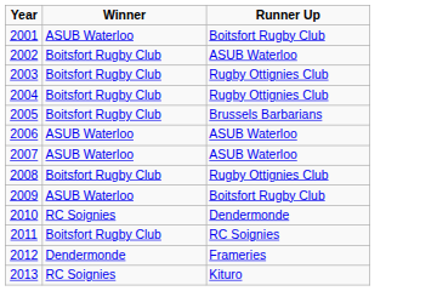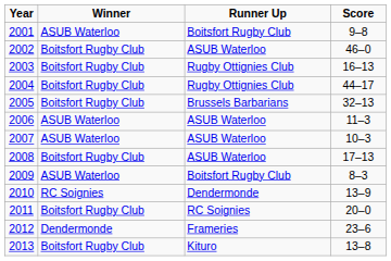 <table class="wikitable gauche">
 <tr>
 <td width="40" align="center"><strong>Year</strong></td>
 <td width="200" align="center"><strong>Winner</strong></td>
 <td width="200" align="center"><strong>Runner Up</strong></td>
+<td width="70" align="center"><strong>Score</strong></td>
 </tr>
 <tr ---->
 <td align="center"><a href='#'>2001</a></td>
 <td><a href='#'>ASUB Waterloo</a></td>
 <td><a href='#'>Boitsfort Rugby Club</a></td>
+<td align="center">9–8</td>
 </tr>
 <tr ---->
 <td align="center"><a href='#'>2002</a></td>
 <td><a href='#'>Boitsfort Rugby Club</a></td>
 <td><a href='#'>ASUB Waterloo</a></td>
+<td align="center">46–0</td>
 </tr>
 <tr ---->
 <td align="center"><a href='#'>2003</a></td>
 <td><a href='#'>Boitsfort Rugby Club</a></td>
 <td><a href='#'>Rugby Ottignies Club</a></td>
+<td align="center">16–13</td>
 </tr>
 <tr ---->
 <td align="center"><a href='#'>2004</a></td>
 <td><a href='#'>Boitsfort Rugby Club</a></td>
 <td><a href='#'>Rugby Ottignies Club</a></td>
+<td align="center">44–17</td>
 </tr>
 <tr ---->
 <td align="center"><a href='#'>2005</a></td>
 <td><a href='#'>Boitsfort Rugby Club</a></td>
 <td><a href='#'>Brussels Barbarians</a></td>
+<td align="center">32–13</td>
 </tr>
 <tr ---->
 <td align="center"><a href='#'>2006</a></td>
 <td><a href='#'>ASUB Waterloo</a></td>
 <td><a href='#'>ASUB Waterloo</a></td>
+<td align="center">11–3</td>
 </tr>
 <tr ---->
 <td align="center"><a href='#'>2007</a></td>
 <td><a href='#'>ASUB Waterloo</a></td>
 <td><a href='#'>ASUB Waterloo</a></td>
+<td align="center">10–3</td>
 </tr>
 <tr ---->
 <td align="center"><a href='#'>2008</a></td>
 <td><a href='#'>Boitsfort Rugby Club</a></td>
-<td><a href='#'>Rugby Ottignies Club</a></td>
+<td><a href='#'>ASUB Waterloo</a></td>
+<td align="center">17–13</td>
 </tr>
 <tr ---->
 <td align="center"><a href='#'>2009</a></td>
 <td><a href='#'>ASUB Waterloo</a></td>
 <td><a href='#'>Boitsfort Rugby Club</a></td>
+<td align="center">8–3</td>
 </tr>
 <tr ---->
 <td align="center"><a href='#'>2010</a></td>
 <td><a href='#'>RC Soignies</a></td>
 <td><a href='#'>Dendermonde</a></td>
+<td align="center">13–9</td>
 </tr>
 <tr ---->
 <td align="center"><a href='#'>2011</a></td>
 <td><a href='#'>Boitsfort Rugby Club</a></td>
 <td><a href='#'>RC Soignies</a></td>
+<td align="center">20–0</td>
 </tr>
 <tr ---->
 <td align="center"><a href='#'>2012</a></td>
 <td><a href='#'>Dendermonde</a></td>
 <td><a href='#'>Frameries</a></td>
+<td align="center">23–6</td>
 </tr>
 <tr ---->
 <td align="center"><a href='#'>2013</a></td>
-<td><a href='#'>RC Soignies</a></td>
+<td><a href='#'>Boitsfort Rugby Club</a></td>
 <td><a href='#'>Kituro</a></td>
+<td align="center">13–8</td>
 </tr>
 </table>
